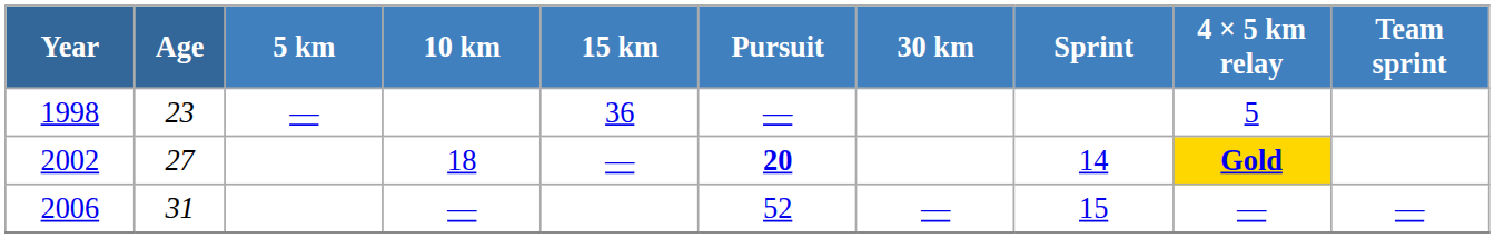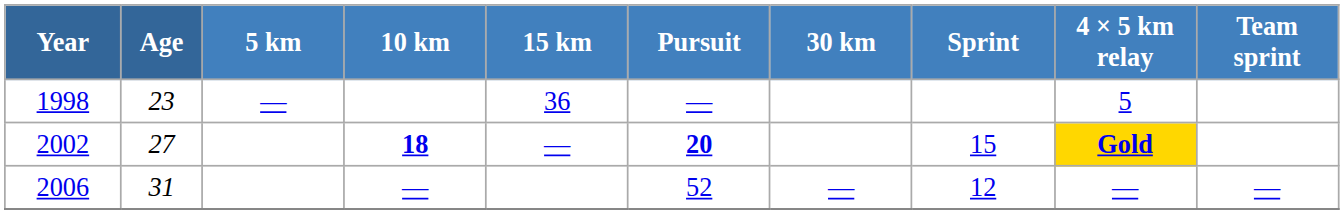 <table class="wikitable" style="font-size:95%; text-align:center; border:grey solid 1px; border-collapse:collapse; background:#ffffff;">
 <tr>
 <th style="background-color:#369; color:white; width:60px;"> Year </th>
 <th style="background-color:#369; color:white; width:40px;"> Age </th>
 <th style="background-color:#4180be; color:white; width:75px;"> 5 km </th>
 <th style="background-color:#4180be; color:white; width:75px;"> 10 km </th>
 <th style="background-color:#4180be; color:white; width:75px;"> 15 km </th>
 <th style="background-color:#4180be; color:white; width:75px;"> Pursuit </th>
 <th style="background-color:#4180be; color:white; width:75px;"> 30 km </th>
 <th style="background-color:#4180be; color:white; width:75px;"> Sprint </th>
 <th style="background-color:#4180be; color:white; width:75px;"> 4 × 5 km <br> relay </th>
 <th style="background-color:#4180be; color:white; width:75px;"> Team <br> sprint </th>
 </tr>
 <tr>
 <td><a href='#'>1998</a></td>
 <td><em>23</em></td>
 <td><a href='#'>—</a></td>
 <td></td>
 <td><a href='#'>36</a></td>
 <td><a href='#'>—</a></td>
 <td><a href='#'></a></td>
 <td></td>
 <td><a href='#'>5</a></td>
 <td></td>
 </tr>
 <tr>
 <td><a href='#'>2002</a></td>
 <td><em>27</em></td>
 <td></td>
-<td><a href='#'>18</a></td>
+<td><strong><a href='#'>18</a></strong></td>
 <td><a href='#'>—</a></td>
 <td><strong><a href='#'>20</a></strong></td>
 <td><a href='#'></a></td>
-<td><a href='#'>14</a></td>
+<td><a href='#'>15</a></td>
 <td style="background:gold;"><a href='#'><strong>Gold</strong></a></td>
 <td></td>
 </tr>
 <tr>
 <td><a href='#'>2006</a></td>
 <td><em>31</em></td>
 <td></td>
 <td><a href='#'>—</a></td>
 <td></td>
 <td><a href='#'>52</a></td>
 <td><a href='#'>—</a></td>
-<td><a href='#'>15</a></td>
+<td><a href='#'>12</a></td>
 <td><a href='#'>—</a></td>
 <td><a href='#'>—</a></td>
 </tr>
 <tr>
 </tr>
 </table>
